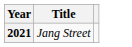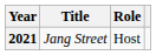 <table class="wikitable sortable plainrowheaders">
 <tr>
 <th scope="col">Year</th>
 <th scope="col">Title</th>
+<th scope="col">Role</th>
 <th scope="col" class="unsortable"></th>
 </tr>
 <tr>
 <th scope="row">2021</th>
 <td><em>Jang Street</em></td>
+<td>Host</td>
 <td></td>
 </tr>
 </table>
